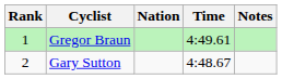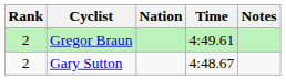 <table class="wikitable sortable" style=text-align:center>
 <tr>
 <th>Rank</th>
 <th>Cyclist</th>
 <th>Nation</th>
 <th>Time</th>
 <th>Notes</th>
 </tr>
 <tr bgcolor=bbf3bb>
-<td>1</td>
+<td>2</td>
 <td align=left data=sort-value="Braun, Gregor"><a href='#'>Gregor Braun</a></td>
 <td align=left></td>
 <td>4:49.61</td>
 <td></td>
 </tr>
 <tr>
 <td>2</td>
 <td align=left data=sort-value="Sutton, Gary"><a href='#'>Gary Sutton</a></td>
 <td align=left></td>
 <td>4:48.67</td>
 <td></td>
 </tr>
 </table>
